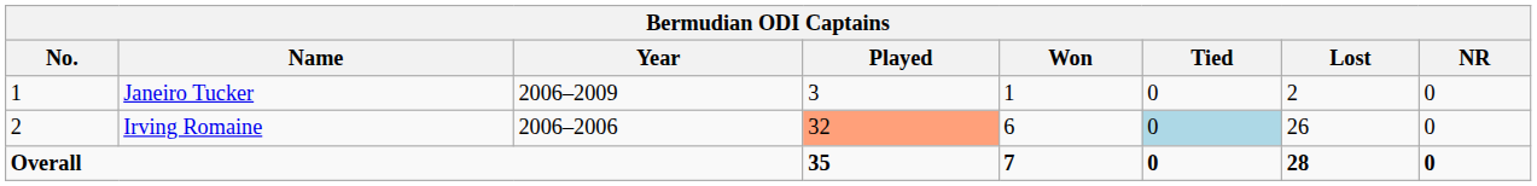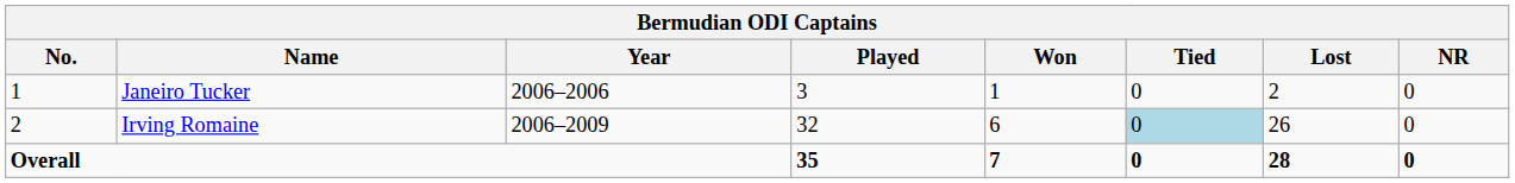 <table class="wikitable" width="70%">
 <tr>
 <th bgcolor="#efefef" colspan=9>Bermudian ODI Captains</th>
 </tr>
 <tr bgcolor="#efefef">
 <th>No.</th>
 <th>Name</th>
 <th>Year</th>
 <th>Played</th>
 <th>Won</th>
 <th>Tied</th>
 <th>Lost</th>
 <th>NR</th>
 </tr>
 <tr>
 <td>1</td>
 <td><a href='#'>Janeiro Tucker</a></td>
-<td>2006–2009</td>
+<td>2006–2006</td>
 <td>3</td>
 <td>1</td>
 <td>0</td>
 <td>2</td>
 <td>0</td>
 </tr>
 <tr>
 <td>2</td>
 <td><a href='#'>Irving Romaine</a></td>
-<td>2006–2006</td>
-<td style="background: lightsalmon;">32</td>
+<td>2006–2009</td>
+<td>32</td>
 <td>6</td>
 <td style="background: lightblue;">0</td>
 <td>26</td>
 <td>0</td>
 </tr>
 <tr>
 <td colspan=3><strong>Overall</strong></td>
 <td><strong>35</strong></td>
 <td><strong>7</strong></td>
 <td><strong>0</strong></td>
 <td><strong>28</strong></td>
 <td><strong>0</strong></td>
 </tr>
 </table>
